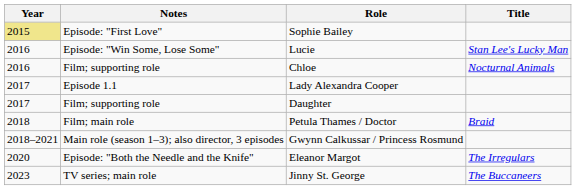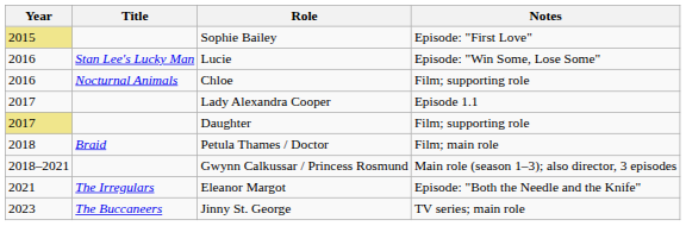 <table class="wikitable sortable">
 <tr>
 <th>Year</th>
+<th>Title</th>
+<th>Role</th>
 <th class="unsortable">Notes</th>
-<th>Role</th>
-<th>Title</th>
 </tr>
 <tr>
 <td style="background: khaki;">2015</td>
+<td><em></em></td>
+<td>Sophie Bailey</td>
 <td>Episode: "First Love"</td>
-<td>Sophie Bailey</td>
-<td><em></em></td>
 </tr>
 <tr>
 <td>2016</td>
+<td><em><a href='#'>Stan Lee's Lucky Man</a></em></td>
+<td>Lucie</td>
 <td>Episode: "Win Some, Lose Some"</td>
-<td>Lucie</td>
-<td><em><a href='#'>Stan Lee's Lucky Man</a></em></td>
 </tr>
 <tr>
 <td>2016</td>
+<td><em><a href='#'>Nocturnal Animals</a></em></td>
+<td>Chloe</td>
 <td>Film; supporting role</td>
-<td>Chloe</td>
-<td><em><a href='#'>Nocturnal Animals</a></em></td>
 </tr>
 <tr>
 <td>2017</td>
+<td><em></em></td>
+<td>Lady Alexandra Cooper</td>
 <td>Episode 1.1</td>
-<td>Lady Alexandra Cooper</td>
-<td><em></em></td>
 </tr>
 <tr>
-<td>2017</td>
+<td style="background: khaki;">2017</td>
+<td><em></em></td>
+<td>Daughter</td>
 <td>Film; supporting role</td>
-<td>Daughter</td>
-<td><em></em></td>
 </tr>
 <tr>
 <td>2018</td>
+<td><em><a href='#'>Braid</a></em></td>
+<td>Petula Thames / Doctor</td>
 <td>Film; main role</td>
-<td>Petula Thames / Doctor</td>
-<td><em><a href='#'>Braid</a></em></td>
 </tr>
 <tr>
 <td>2018–2021</td>
+<td><em></em></td>
+<td>Gwynn Calkussar / Princess Rosmund</td>
 <td>Main role (season 1–3); also director, 3 episodes</td>
-<td>Gwynn Calkussar / Princess Rosmund</td>
-<td><em></em></td>
 </tr>
 <tr>
-<td>2020</td>
+<td>2021</td>
+<td><em><a href='#'>The Irregulars</a></em></td>
+<td>Eleanor Margot</td>
 <td>Episode: "Both the Needle and the Knife"</td>
-<td>Eleanor Margot</td>
-<td><em><a href='#'>The Irregulars</a></em></td>
 </tr>
 <tr>
 <td>2023</td>
+<td><em><a href='#'>The Buccaneers</a></em></td>
+<td>Jinny St. George</td>
 <td>TV series; main role</td>
-<td>Jinny St. George</td>
-<td><em><a href='#'>The Buccaneers</a></em></td>
 </tr>
 </table>
